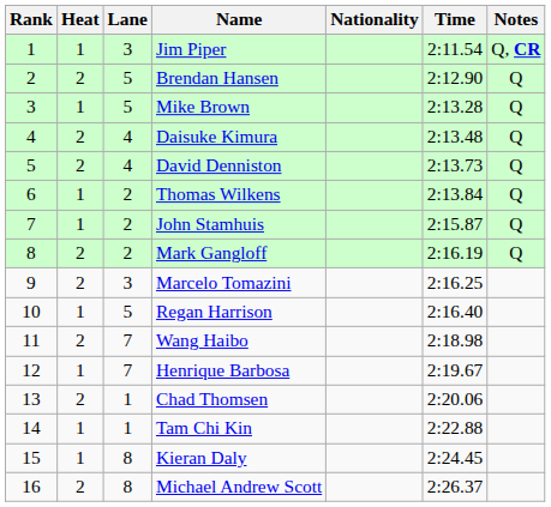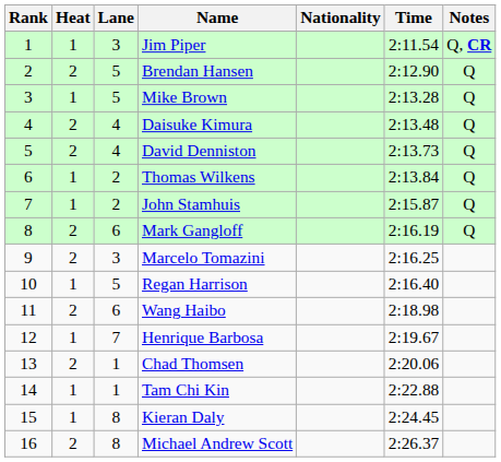 <table class="wikitable sortable" style="text-align:center">
 <tr>
 <th>Rank</th>
 <th>Heat</th>
 <th>Lane</th>
 <th>Name</th>
 <th>Nationality</th>
 <th>Time</th>
 <th>Notes</th>
 </tr>
 <tr bgcolor=ccffcc>
 <td>1</td>
 <td>1</td>
 <td>3</td>
 <td align=left><a href='#'>Jim Piper</a></td>
 <td align=left></td>
 <td>2:11.54</td>
 <td>Q, <strong><a href='#'>CR</a></strong></td>
 </tr>
 <tr bgcolor=ccffcc>
 <td>2</td>
 <td>2</td>
 <td>5</td>
 <td align=left><a href='#'>Brendan Hansen</a></td>
 <td align=left></td>
 <td>2:12.90</td>
 <td>Q</td>
 </tr>
 <tr bgcolor=ccffcc>
 <td>3</td>
 <td>1</td>
 <td>5</td>
 <td align=left><a href='#'>Mike Brown</a></td>
 <td align=left></td>
 <td>2:13.28</td>
 <td>Q</td>
 </tr>
 <tr bgcolor=ccffcc>
 <td>4</td>
 <td>2</td>
 <td>4</td>
 <td align=left><a href='#'>Daisuke Kimura</a></td>
 <td align=left></td>
 <td>2:13.48</td>
 <td>Q</td>
 </tr>
 <tr bgcolor=ccffcc>
 <td>5</td>
 <td>2</td>
 <td>4</td>
 <td align=left><a href='#'>David Denniston</a></td>
 <td align=left></td>
 <td>2:13.73</td>
 <td>Q</td>
 </tr>
 <tr bgcolor=ccffcc>
 <td>6</td>
 <td>1</td>
 <td>2</td>
 <td align=left><a href='#'>Thomas Wilkens</a></td>
 <td align=left></td>
 <td>2:13.84</td>
 <td>Q</td>
 </tr>
 <tr bgcolor=ccffcc>
 <td>7</td>
 <td>1</td>
 <td>2</td>
 <td align=left><a href='#'>John Stamhuis</a></td>
 <td align=left></td>
 <td>2:15.87</td>
 <td>Q</td>
 </tr>
 <tr bgcolor=ccffcc>
 <td>8</td>
 <td>2</td>
-<td>2</td>
+<td>6</td>
 <td align=left><a href='#'>Mark Gangloff</a></td>
 <td align=left></td>
 <td>2:16.19</td>
 <td>Q</td>
 </tr>
 <tr>
 <td>9</td>
 <td>2</td>
 <td>3</td>
 <td align=left><a href='#'>Marcelo Tomazini</a></td>
 <td align=left></td>
 <td>2:16.25</td>
 <td></td>
 </tr>
 <tr>
 <td>10</td>
 <td>1</td>
 <td>5</td>
 <td align=left><a href='#'>Regan Harrison</a></td>
 <td align=left></td>
 <td>2:16.40</td>
 <td></td>
 </tr>
 <tr>
 <td>11</td>
 <td>2</td>
-<td>7</td>
+<td>6</td>
 <td align=left><a href='#'>Wang Haibo</a></td>
 <td align=left></td>
 <td>2:18.98</td>
 <td></td>
 </tr>
 <tr>
 <td>12</td>
 <td>1</td>
 <td>7</td>
 <td align=left><a href='#'>Henrique Barbosa</a></td>
 <td align=left></td>
 <td>2:19.67</td>
 <td></td>
 </tr>
 <tr>
 <td>13</td>
 <td>2</td>
 <td>1</td>
 <td align=left><a href='#'>Chad Thomsen</a></td>
 <td align=left></td>
 <td>2:20.06</td>
 <td></td>
 </tr>
 <tr>
 <td>14</td>
 <td>1</td>
 <td>1</td>
 <td align=left><a href='#'>Tam Chi Kin</a></td>
 <td align=left></td>
 <td>2:22.88</td>
 <td></td>
 </tr>
 <tr>
 <td>15</td>
 <td>1</td>
 <td>8</td>
 <td align=left><a href='#'>Kieran Daly</a></td>
 <td align=left></td>
 <td>2:24.45</td>
 <td></td>
 </tr>
 <tr>
 <td>16</td>
 <td>2</td>
 <td>8</td>
 <td align=left><a href='#'>Michael Andrew Scott</a></td>
 <td align=left></td>
 <td>2:26.37</td>
 <td></td>
 </tr>
 </table>
